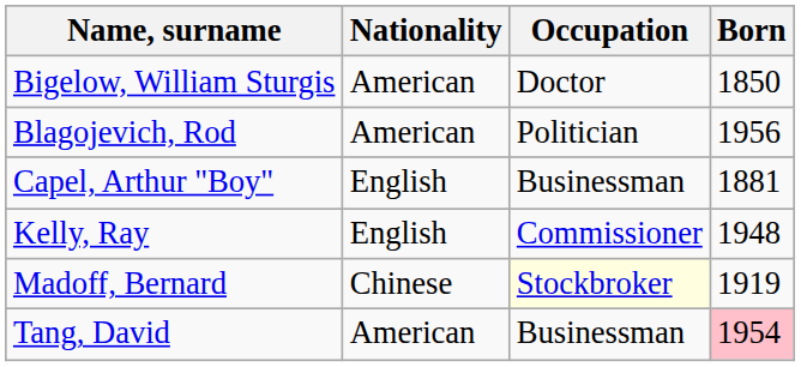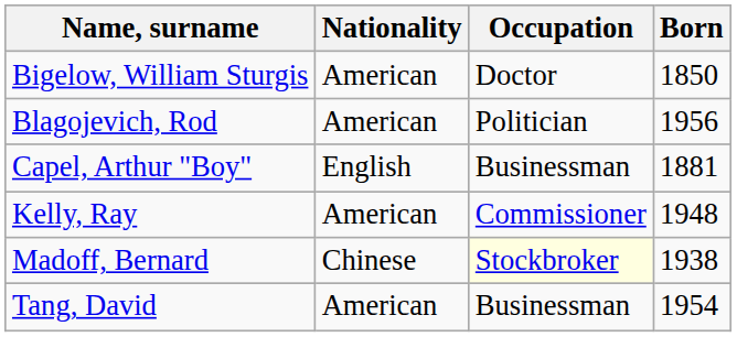 <table class="wikitable sortable">
 <tr>
 <th>Name, surname</th>
 <th>Nationality</th>
 <th>Occupation</th>
 <th>Born</th>
 </tr>
 <tr>
 <td><a href='#'>Bigelow, William Sturgis</a> </td>
 <td>American</td>
 <td>Doctor</td>
 <td>1850</td>
 </tr>
 <tr>
 <td><a href='#'>Blagojevich, Rod</a> </td>
 <td>American</td>
 <td>Politician</td>
 <td>1956</td>
 </tr>
 <tr>
 <td><a href='#'>Capel, Arthur "Boy"</a> </td>
 <td>English</td>
 <td>Businessman</td>
 <td>1881</td>
 </tr>
 <tr>
 <td><a href='#'>Kelly, Ray</a> </td>
-<td>English</td>
+<td>American</td>
 <td><a href='#'>Commissioner</a></td>
 <td>1948</td>
 </tr>
 <tr>
 <td><a href='#'>Madoff, Bernard</a> </td>
 <td>Chinese</td>
 <td style="background: lightyellow;"><a href='#'>Stockbroker</a></td>
-<td>1919</td>
+<td>1938</td>
 </tr>
 <tr>
 <td><a href='#'>Tang, David</a> </td>
 <td>American</td>
 <td>Businessman</td>
-<td style="background: pink;">1954</td>
+<td>1954</td>
 </tr>
 </table>
